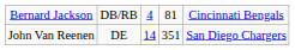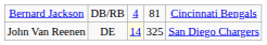 <table class=wikitable style="text-align:center">
 <tr>
 <td><a href='#'>Bernard Jackson</a></td>
 <td>DB/RB</td>
 <td><a href='#'>4</a></td>
 <td>81</td>
 <td><a href='#'>Cincinnati Bengals</a></td>
 </tr>
 <tr>
 <td>John Van Reenen</td>
 <td>DE</td>
 <td style="background: lightyellow;"><a href='#'>14</a></td>
-<td>351</td>
+<td>325</td>
 <td><a href='#'>San Diego Chargers</a></td>
 </tr>
 </table>
